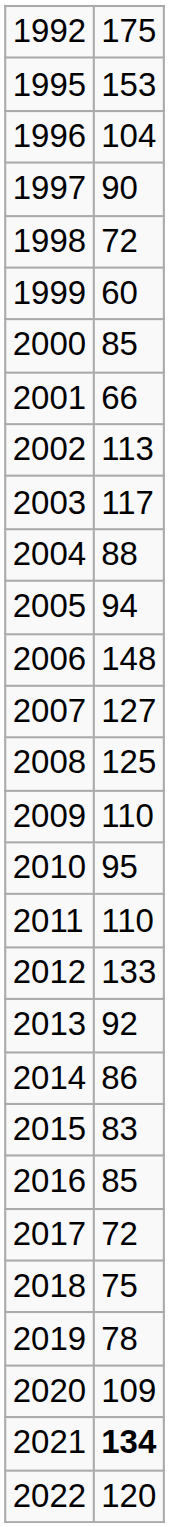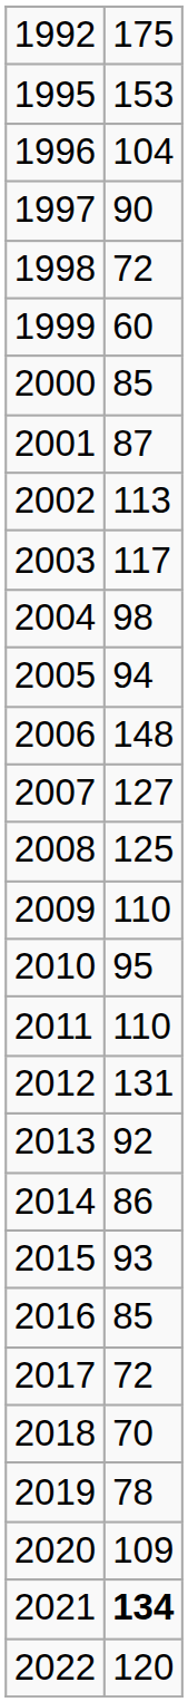 <table class="wikitable" style="float:right; margin-left: 10px;">
 <tr>
 <td>1992</td>
 <td>175</td>
 </tr>
 <tr>
 <td>1995</td>
 <td>153</td>
 </tr>
 <tr>
 <td>1996</td>
 <td>104</td>
 </tr>
 <tr>
 <td>1997</td>
 <td>90</td>
 </tr>
 <tr>
 <td>1998</td>
 <td>72</td>
 </tr>
 <tr>
 <td>1999</td>
 <td>60</td>
 </tr>
 <tr>
 <td>2000</td>
 <td>85</td>
 </tr>
 <tr>
 <td>2001</td>
-<td>66</td>
+<td>87</td>
 </tr>
 <tr>
 <td>2002</td>
 <td>113</td>
 </tr>
 <tr>
 <td>2003</td>
 <td>117</td>
 </tr>
 <tr>
 <td>2004</td>
-<td>88</td>
+<td>98</td>
 </tr>
 <tr>
 <td>2005</td>
 <td>94</td>
 </tr>
 <tr>
 <td>2006</td>
 <td>148</td>
 </tr>
 <tr>
 <td>2007</td>
 <td>127</td>
 </tr>
 <tr>
 <td>2008</td>
 <td>125</td>
 </tr>
 <tr>
 <td>2009</td>
 <td>110</td>
 </tr>
 <tr>
 <td>2010</td>
 <td>95</td>
 </tr>
 <tr>
 <td>2011</td>
 <td>110</td>
 </tr>
 <tr>
 <td>2012</td>
-<td>133</td>
+<td>131</td>
 </tr>
 <tr>
 <td>2013</td>
 <td>92</td>
 </tr>
 <tr>
 <td>2014</td>
 <td>86</td>
 </tr>
 <tr>
 <td>2015</td>
-<td>83</td>
+<td>93</td>
 </tr>
 <tr>
 <td>2016</td>
 <td>85</td>
 </tr>
 <tr>
 <td>2017</td>
 <td>72</td>
 </tr>
 <tr>
 <td>2018</td>
-<td>75</td>
+<td>70</td>
 </tr>
 <tr>
 <td>2019</td>
 <td>78</td>
 </tr>
 <tr>
 <td>2020</td>
 <td>109</td>
 </tr>
 <tr>
 <td>2021</td>
 <td><strong>134</strong></td>
 </tr>
 <tr>
 <td>2022</td>
 <td>120</td>
 </tr>
 </table>
